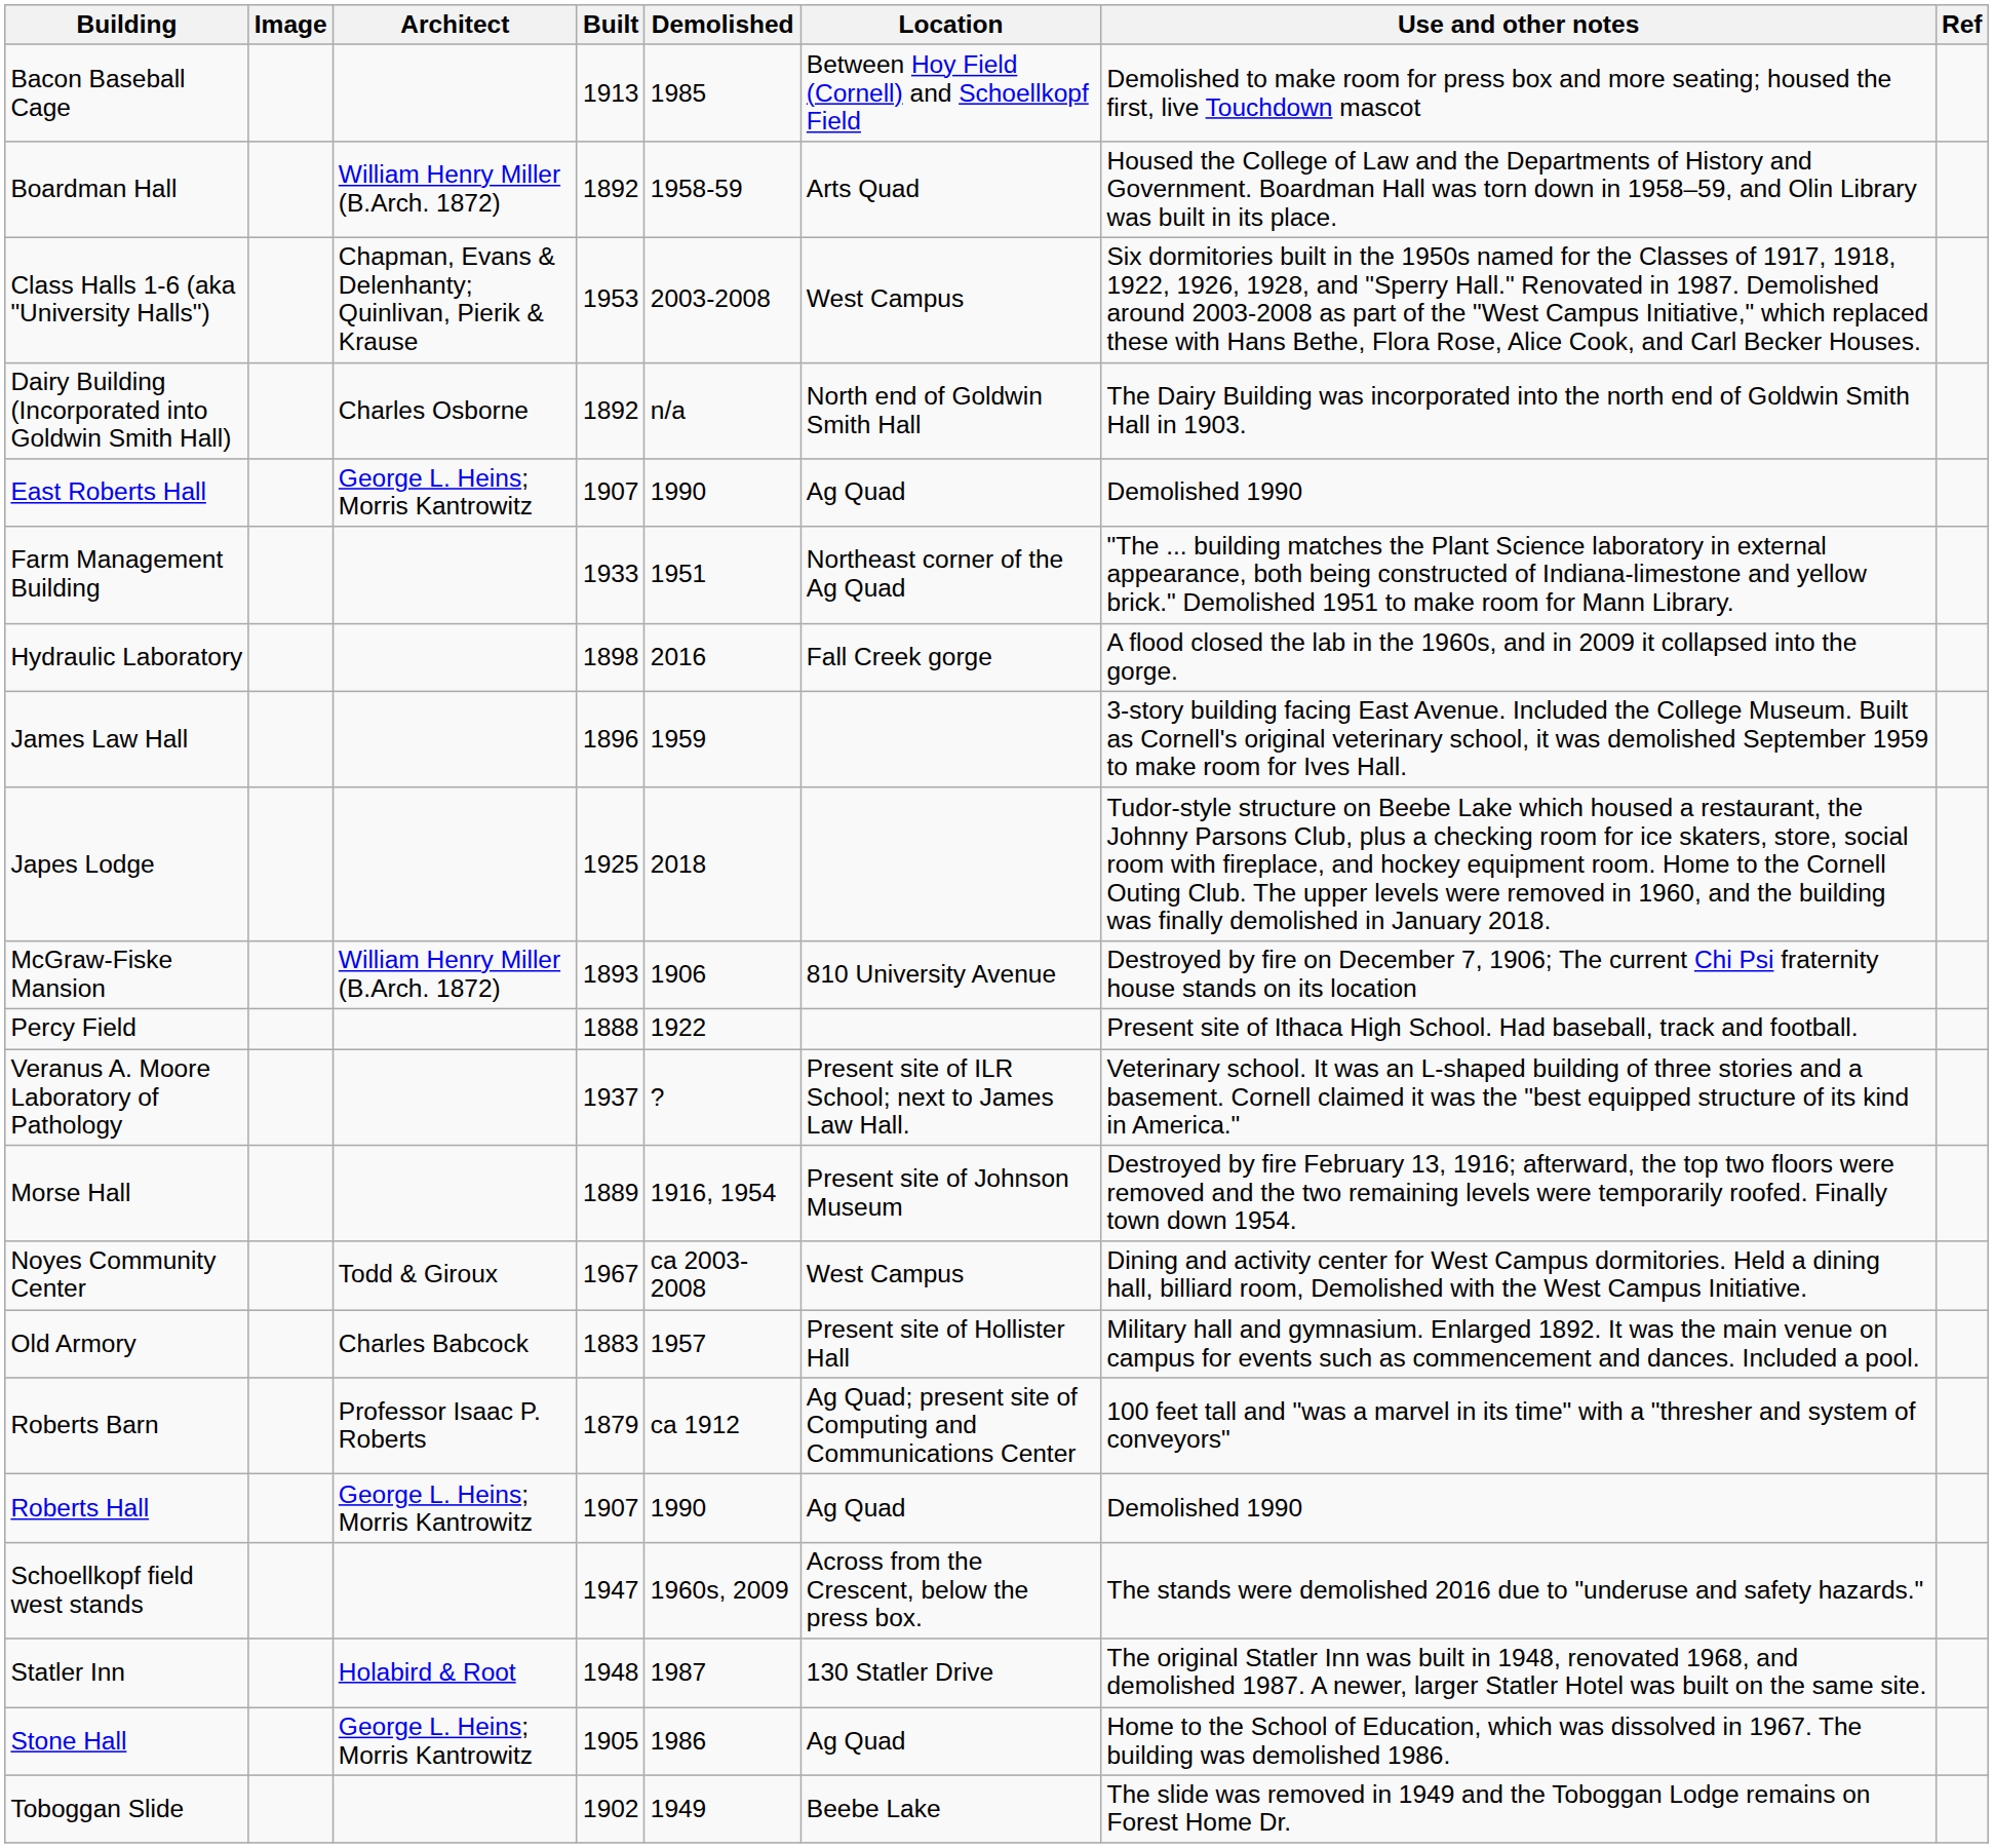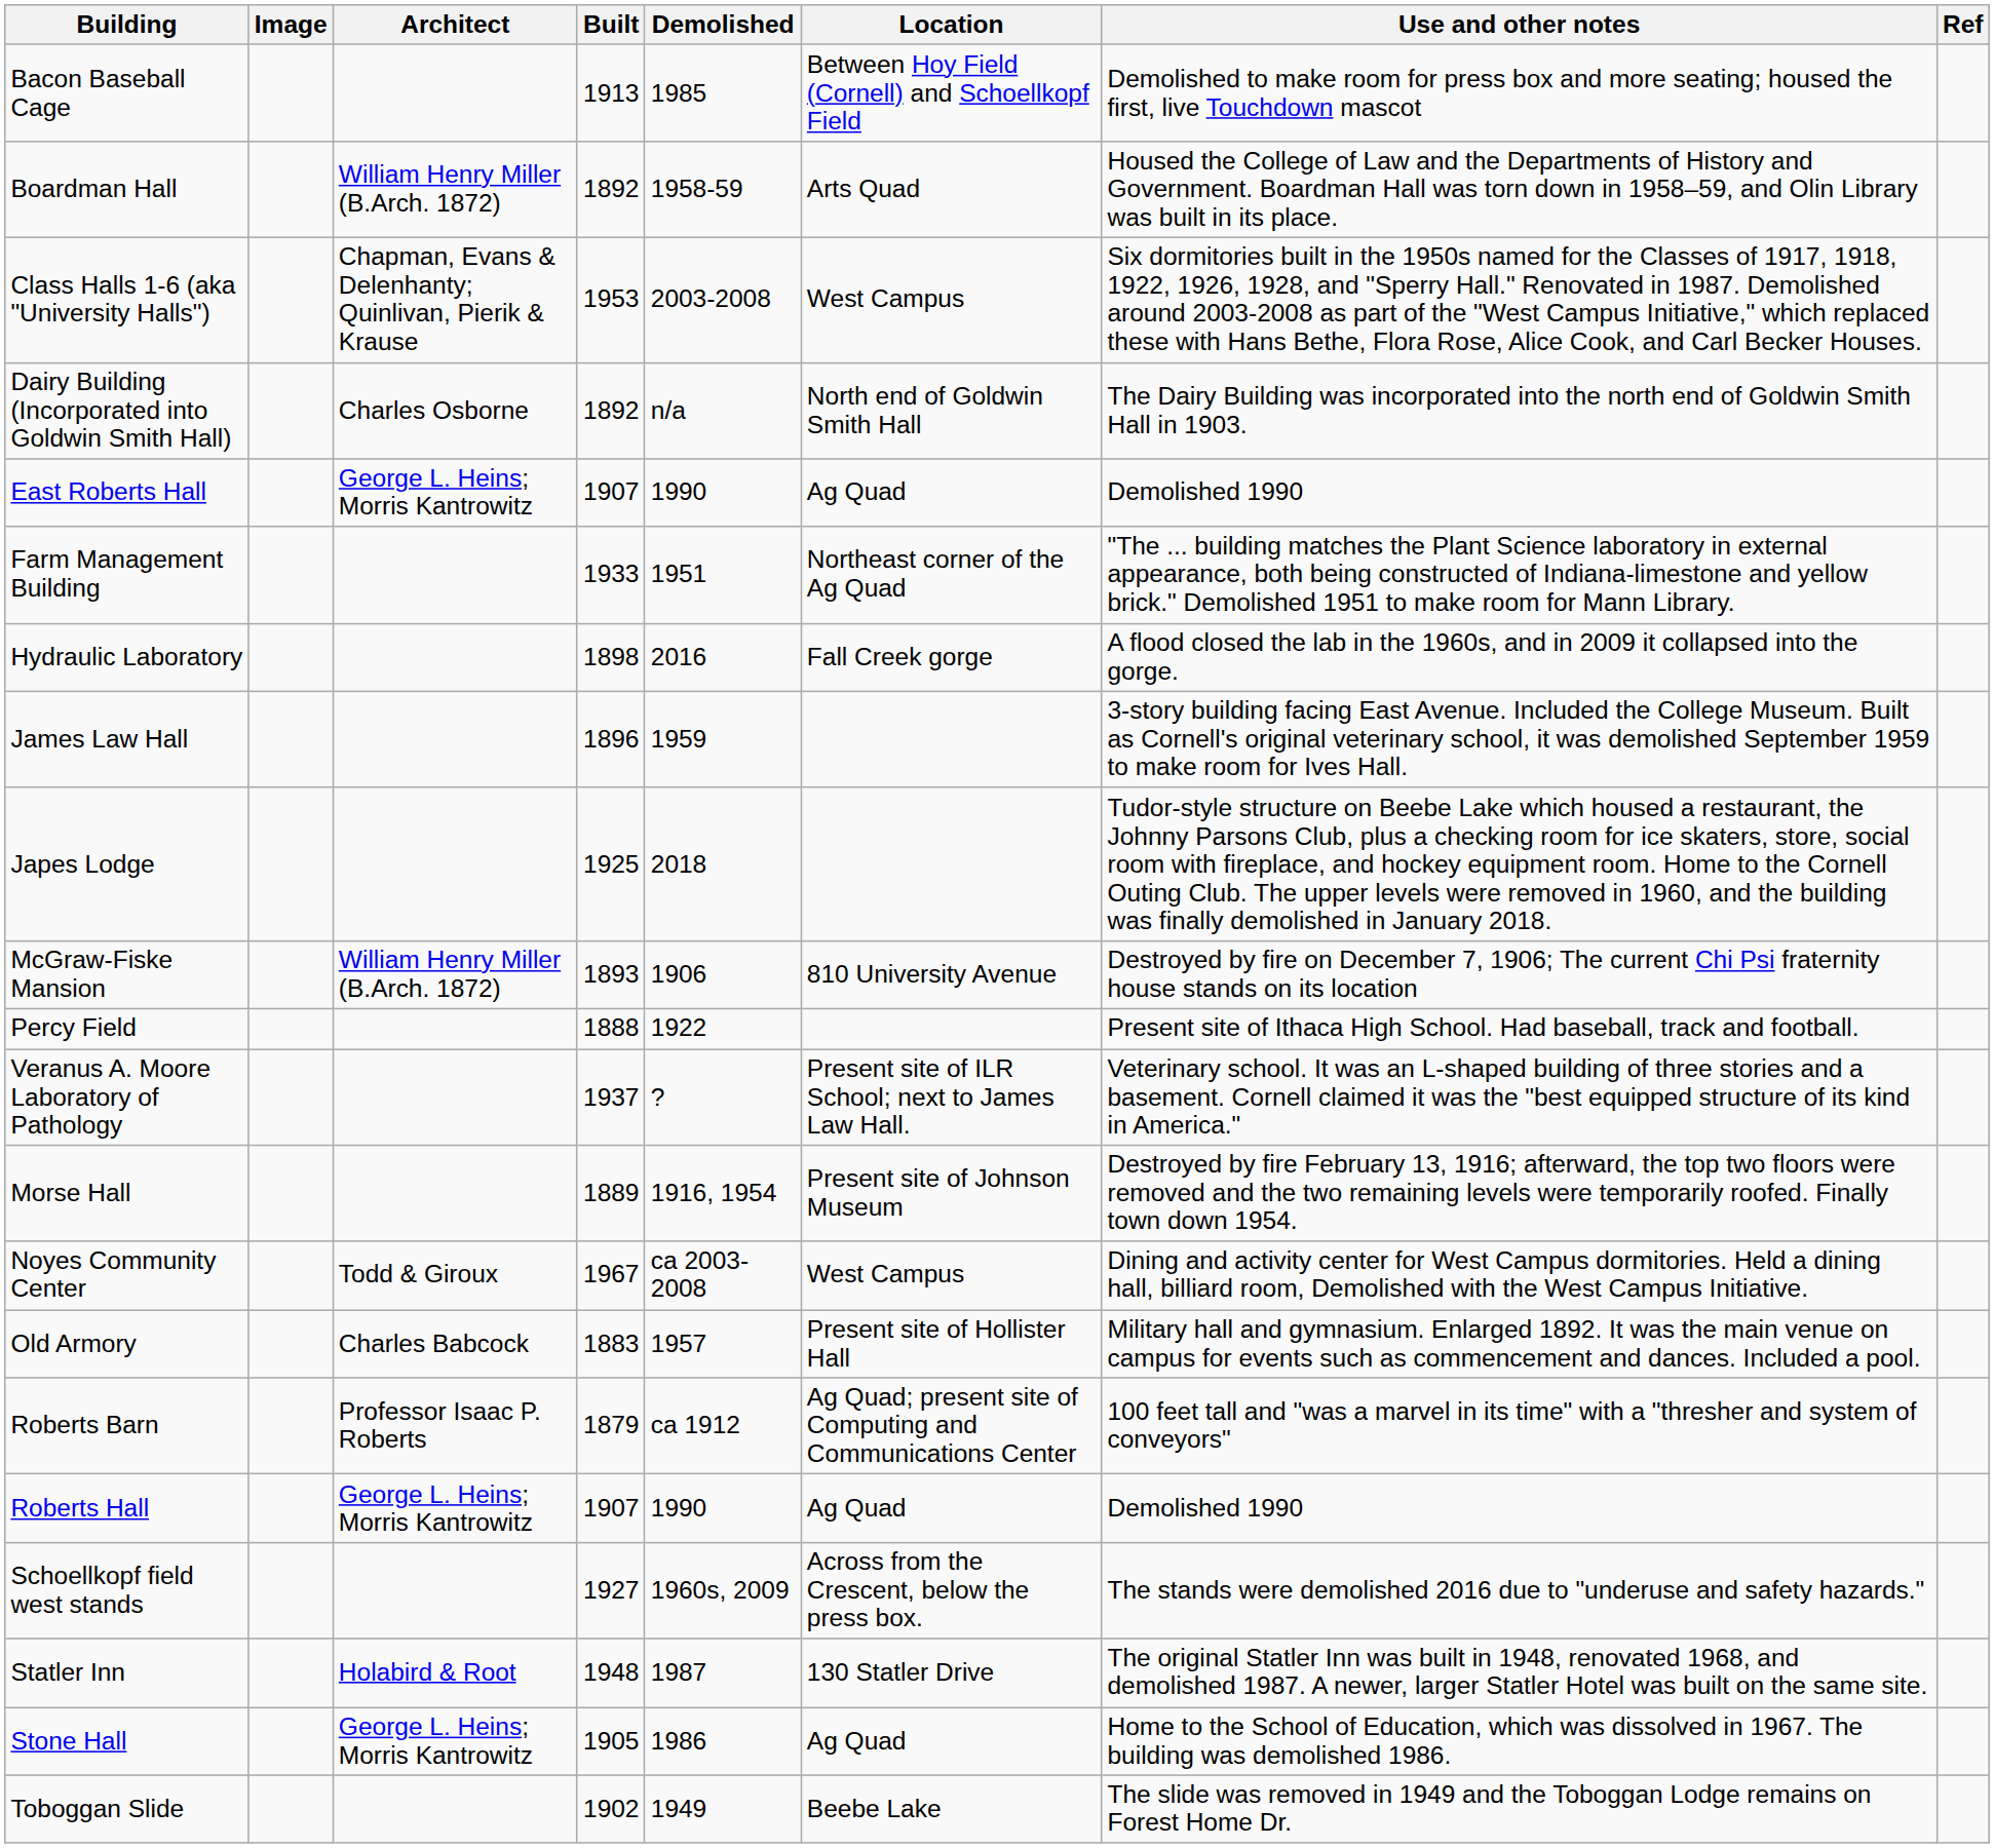 <table class="wikitable sortable" style="width:100%">
 <tr>
 <th>Building</th>
 <th class="unsortable">Image</th>
 <th>Architect</th>
 <th>Built</th>
 <th>Demolished</th>
 <th>Location</th>
 <th class="unsortable">Use and other notes</th>
 <th class="unsortable">Ref</th>
 </tr>
 <tr>
 <td>Bacon Baseball Cage</td>
 <td></td>
 <td></td>
 <td>1913</td>
 <td>1985</td>
 <td>Between <a href='#'>Hoy Field (Cornell)</a> and <a href='#'>Schoellkopf Field</a></td>
 <td>Demolished to make room for press box and more seating; housed the first, live <a href='#'>Touchdown</a> mascot</td>
 <td><br></td>
 </tr>
 <tr>
 <td>Boardman Hall</td>
 <td></td>
 <td><a href='#'>William Henry Miller</a> (B.Arch. 1872)</td>
 <td>1892</td>
 <td>1958-59</td>
 <td>Arts Quad</td>
 <td>Housed the College of Law and the Departments of History and Government. Boardman Hall was torn down in 1958–59, and Olin Library was built in its place.</td>
 <td></td>
 </tr>
 <tr>
 <td>Class Halls 1-6 (aka "University Halls")</td>
 <td></td>
 <td>Chapman, Evans & Delenhanty; Quinlivan, Pierik & Krause</td>
 <td>1953</td>
 <td>2003-2008</td>
 <td>West Campus</td>
 <td>Six dormitories built in the 1950s named for the Classes of 1917, 1918, 1922, 1926, 1928, and "Sperry Hall." Renovated in 1987. Demolished around 2003-2008 as part of the "West Campus Initiative," which replaced these with Hans Bethe, Flora Rose, Alice Cook, and Carl Becker Houses.</td>
 <td></td>
 </tr>
 <tr>
 <td>Dairy Building (Incorporated into Goldwin Smith Hall)</td>
 <td></td>
 <td>Charles Osborne</td>
 <td>1892</td>
 <td>n/a</td>
 <td>North end of Goldwin Smith Hall</td>
 <td>The Dairy Building was incorporated into the north end of Goldwin Smith Hall in 1903.</td>
 <td></td>
 </tr>
 <tr>
 <td><a href='#'>East Roberts Hall</a></td>
 <td></td>
 <td><a href='#'>George L. Heins</a>; Morris Kantrowitz</td>
 <td>1907</td>
 <td>1990</td>
 <td>Ag Quad</td>
 <td>Demolished 1990</td>
 <td></td>
 </tr>
 <tr>
 <td>Farm Management Building</td>
 <td></td>
 <td></td>
 <td>1933</td>
 <td>1951</td>
 <td>Northeast corner of the Ag Quad</td>
 <td>"The ... building matches the Plant  Science  laboratory in external   appearance, both being constructed of Indiana-limestone and yellow brick." Demolished 1951 to make room for Mann Library.</td>
 <td></td>
 </tr>
 <tr>
 <td>Hydraulic Laboratory</td>
 <td></td>
 <td></td>
 <td>1898</td>
 <td>2016</td>
 <td>Fall Creek gorge</td>
 <td>A flood closed the lab in the 1960s, and in 2009 it collapsed into the gorge.</td>
 <td></td>
 </tr>
 <tr>
 <td>James Law Hall</td>
 <td></td>
 <td></td>
 <td>1896</td>
 <td>1959</td>
 <td></td>
 <td>3-story building facing East Avenue. Included the College Museum. Built as Cornell's original veterinary school, it was demolished September 1959 to make room for Ives Hall.</td>
 <td></td>
 </tr>
 <tr>
 <td>Japes Lodge</td>
 <td></td>
 <td></td>
 <td>1925</td>
 <td>2018</td>
 <td></td>
 <td>Tudor-style structure on Beebe Lake which housed a restaurant, the Johnny Parsons Club, plus a checking room for ice skaters, store, social room with fireplace, and hockey equipment room. Home to the Cornell Outing Club. The upper levels were removed in 1960, and the building was finally demolished in January 2018.</td>
 <td></td>
 </tr>
 <tr>
 <td>McGraw-Fiske Mansion</td>
 <td></td>
 <td><a href='#'>William Henry Miller</a> (B.Arch. 1872)</td>
 <td>1893</td>
 <td>1906</td>
 <td>810 University Avenue</td>
 <td>Destroyed by fire on December 7, 1906; The current <a href='#'>Chi Psi</a> fraternity house stands on its location</td>
 <td><br></td>
 </tr>
 <tr>
 <td>Percy Field</td>
 <td></td>
 <td></td>
 <td>1888</td>
 <td>1922</td>
 <td></td>
 <td>Present site of Ithaca High School. Had baseball, track and football.</td>
 <td><br></td>
 </tr>
 <tr>
 <td>Veranus A. Moore Laboratory of Pathology</td>
 <td></td>
 <td></td>
 <td>1937</td>
 <td>?</td>
 <td>Present site of ILR School; next to James Law Hall.</td>
 <td>Veterinary school. It was an L-shaped building of three stories and a basement. Cornell claimed it was the "best equipped structure of its kind in America."</td>
 <td></td>
 </tr>
 <tr>
 <td>Morse Hall</td>
 <td></td>
 <td></td>
 <td>1889</td>
 <td>1916, 1954</td>
 <td>Present site of Johnson Museum</td>
 <td>Destroyed by fire February 13, 1916; afterward, the top two floors were removed and the two remaining levels were temporarily roofed. Finally town down 1954.</td>
 <td></td>
 </tr>
 <tr>
 <td>Noyes Community Center</td>
 <td></td>
 <td>Todd & Giroux</td>
 <td>1967</td>
 <td>ca 2003-2008</td>
 <td>West Campus</td>
 <td>Dining and activity center for West Campus dormitories. Held a dining hall, billiard room, Demolished with the West Campus Initiative.</td>
 <td><br></td>
 </tr>
 <tr>
 <td>Old Armory</td>
 <td></td>
 <td>Charles Babcock</td>
 <td>1883</td>
 <td>1957</td>
 <td>Present site of Hollister Hall</td>
 <td>Military hall and gymnasium. Enlarged 1892. It was the main venue on campus for events such as commencement and dances. Included a pool.</td>
 <td></td>
 </tr>
 <tr>
 <td>Roberts Barn</td>
 <td></td>
 <td>Professor Isaac P. Roberts</td>
 <td>1879</td>
 <td>ca 1912</td>
 <td>Ag Quad; present site of Computing and Communications Center</td>
 <td>100 feet tall and "was a marvel in its time" with a "thresher and system of conveyors"</td>
 <td></td>
 </tr>
 <tr>
 <td><a href='#'>Roberts Hall</a></td>
 <td></td>
 <td><a href='#'>George L. Heins</a>; Morris Kantrowitz</td>
 <td>1907</td>
 <td>1990</td>
 <td>Ag Quad</td>
 <td>Demolished 1990</td>
 <td></td>
 </tr>
 <tr>
 <td>Schoellkopf field west stands</td>
 <td></td>
 <td></td>
-<td>1947</td>
+<td>1927</td>
 <td>1960s, 2009</td>
 <td>Across from the Crescent, below the press box.</td>
 <td>The stands were demolished 2016 due to "underuse and safety hazards."</td>
 <td><br></td>
 </tr>
 <tr>
 <td>Statler Inn</td>
 <td></td>
 <td><a href='#'>Holabird & Root</a></td>
 <td>1948</td>
 <td>1987</td>
 <td>130 Statler Drive</td>
 <td>The original Statler Inn was built in 1948, renovated 1968, and demolished 1987. A newer, larger Statler Hotel was built on the same site.</td>
 <td><br></td>
 </tr>
 <tr>
 <td><a href='#'>Stone Hall</a></td>
 <td></td>
 <td><a href='#'>George L. Heins</a>; Morris Kantrowitz</td>
 <td>1905</td>
 <td>1986</td>
 <td>Ag Quad</td>
 <td>Home to the School of Education, which was dissolved in 1967. The building was demolished 1986.</td>
 <td></td>
 </tr>
 <tr>
 <td>Toboggan Slide</td>
 <td></td>
 <td></td>
 <td>1902</td>
 <td>1949</td>
 <td>Beebe Lake</td>
 <td>The slide was removed in 1949 and the Toboggan Lodge remains on Forest Home Dr.</td>
 <td></td>
 </tr>
 </table>
